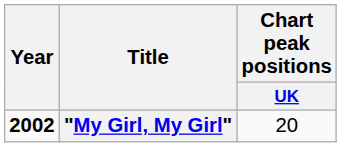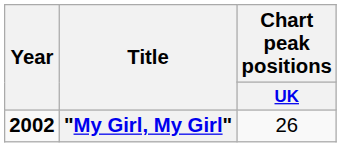 <table class="wikitable plainrowheaders">
 <tr>
 <th scope=col rowspan=2>Year</th>
 <th scope=col rowspan=2>Title</th>
 <th scope=col>Chart peak positions</th>
 </tr>
 <tr style="font-size:smaller;">
 <th width=25><a href='#'>UK</a><br></th>
 </tr>
 <tr>
 <td><strong>2002</strong></td>
 <th scope=row>"<a href='#'>My Girl, My Girl</a>"</th>
-<td align=center>20</td>
+<td align=center>26</td>
 </tr>
 </table>
